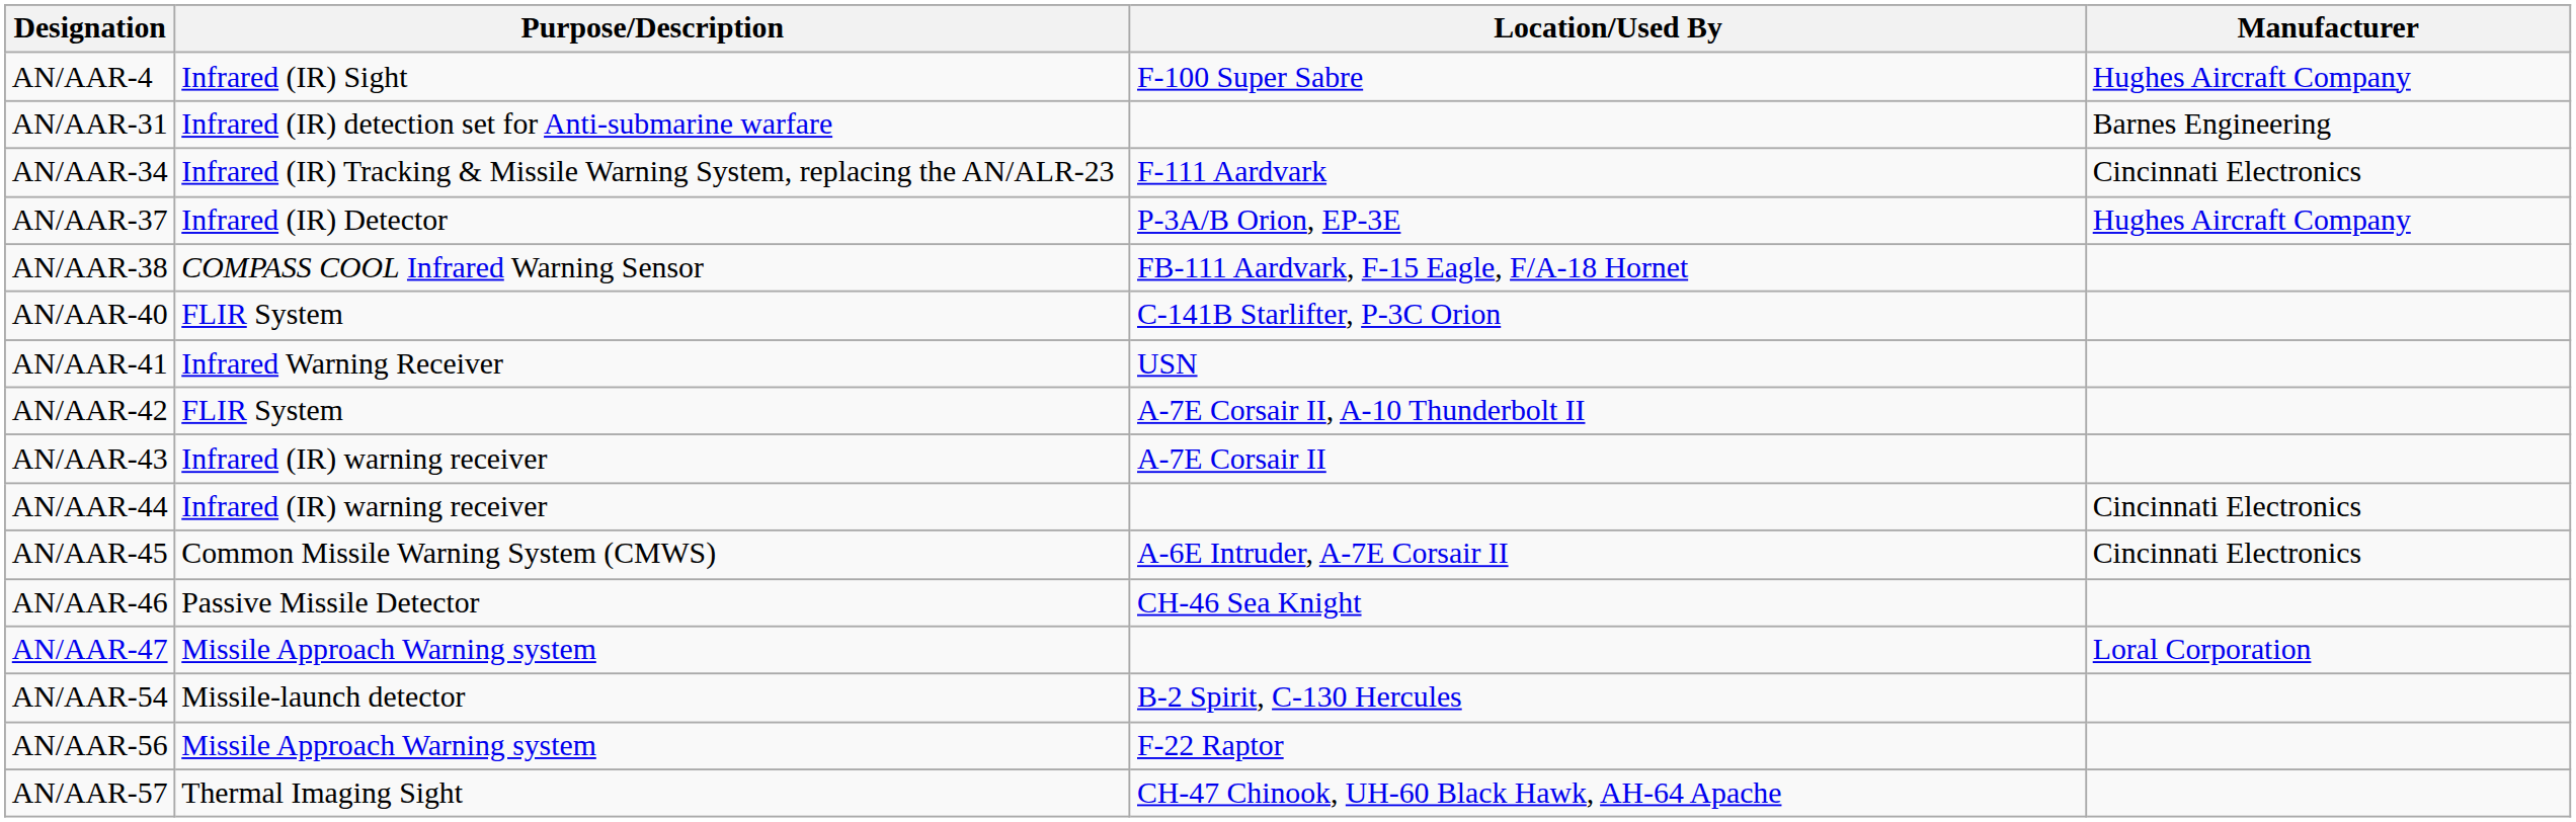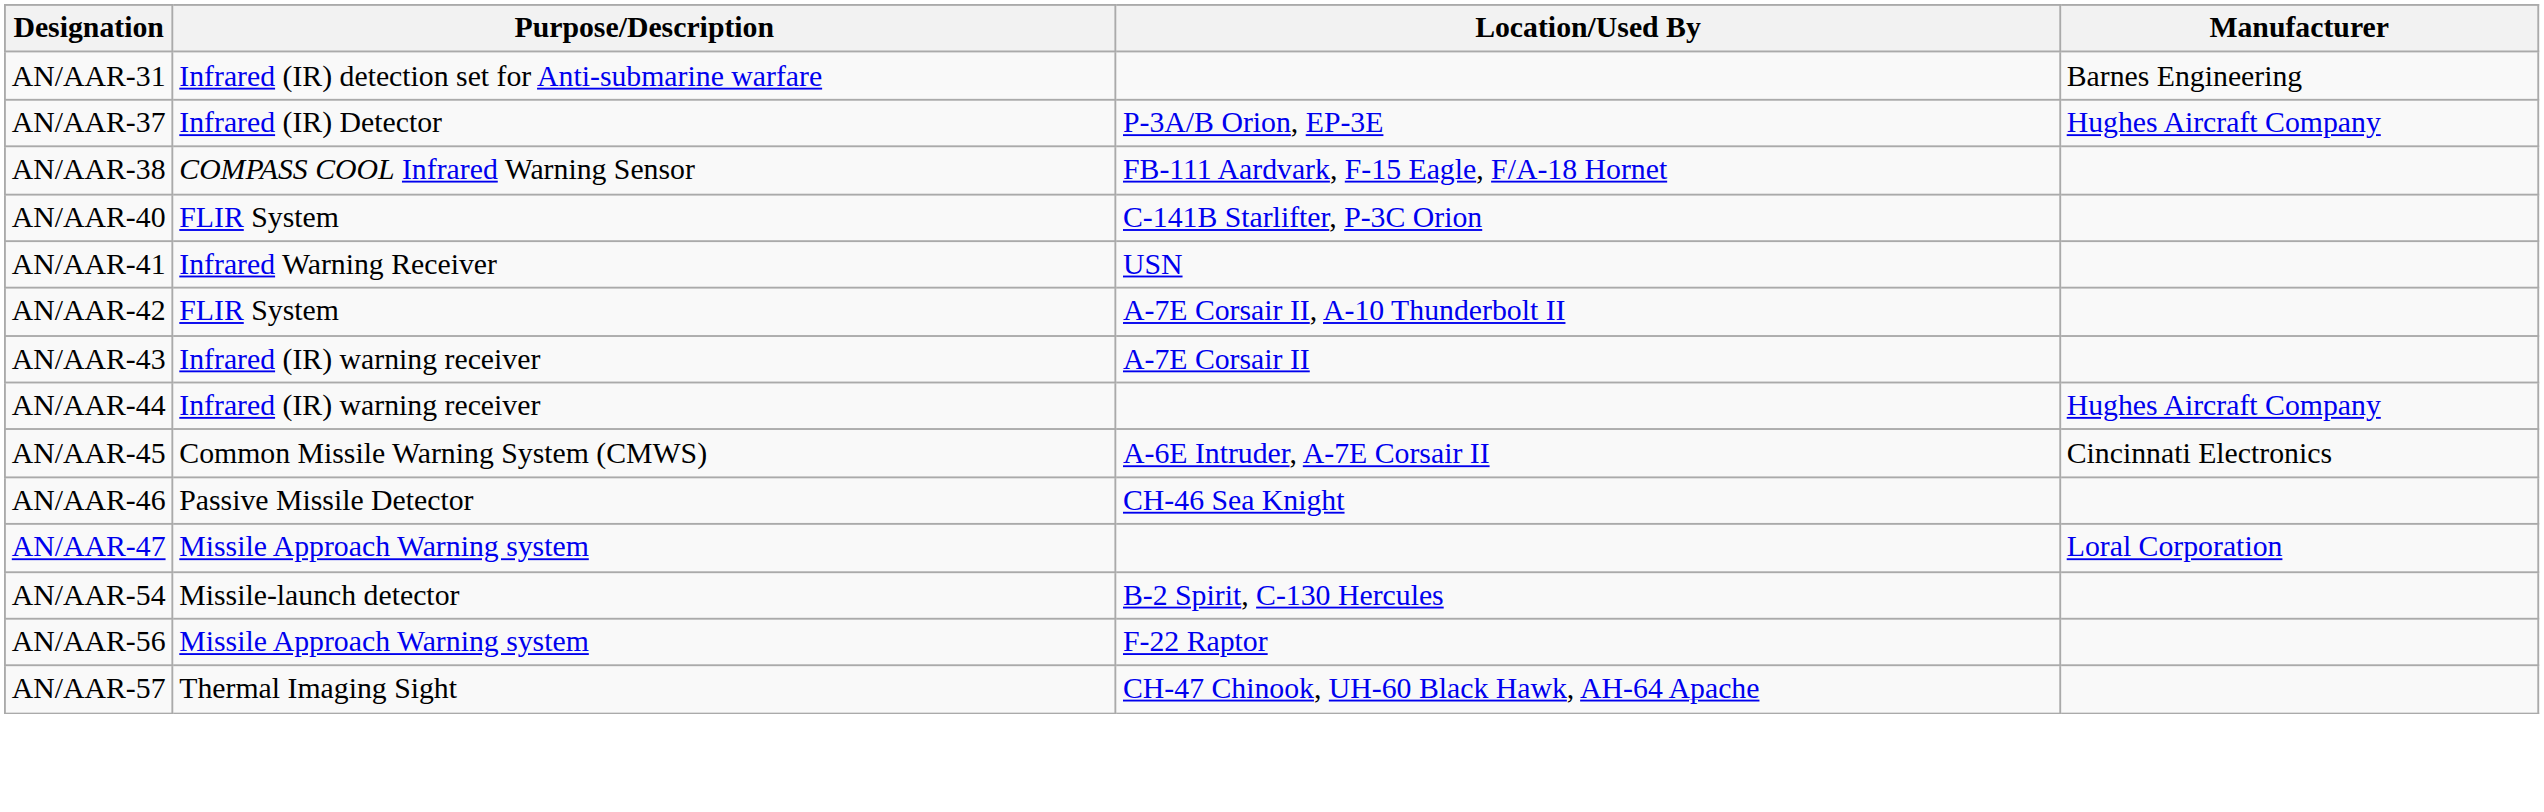 <table class="wikitable sortable">
 <tr>
 <th scope="col">Designation</th>
 <th scope="col" style="width: 500px;">Purpose/Description</th>
 <th scope="col" style="width: 500px;">Location/Used By</th>
 <th scope="col" style="width: 250px;">Manufacturer</th>
 </tr>
 <tr>
-<td>AN/AAR-4</td>
-<td><a href='#'>Infrared</a> (IR) Sight</td>
-<td><a href='#'>F-100 Super Sabre</a></td>
-<td><a href='#'>Hughes Aircraft Company</a></td>
-</tr>
-<tr>
 <td>AN/AAR-31</td>
 <td><a href='#'>Infrared</a> (IR) detection set for <a href='#'>Anti-submarine warfare</a></td>
 <td></td>
 <td>Barnes Engineering</td>
-</tr>
-<tr>
-<td>AN/AAR-34</td>
-<td><a href='#'>Infrared</a> (IR) Tracking & Missile Warning System, replacing the AN/ALR-23</td>
-<td><a href='#'>F-111 Aardvark</a></td>
-<td>Cincinnati Electronics</td>
 </tr>
 <tr>
 <td>AN/AAR-37</td>
 <td><a href='#'>Infrared</a> (IR) Detector</td>
 <td><a href='#'>P-3A/B Orion</a>, <a href='#'>EP-3E</a></td>
 <td><a href='#'>Hughes Aircraft Company</a></td>
 </tr>
 <tr>
 <td>AN/AAR-38</td>
 <td><em>COMPASS COOL</em> <a href='#'>Infrared</a> Warning Sensor</td>
 <td><a href='#'>FB-111 Aardvark</a>, <a href='#'>F-15 Eagle</a>, <a href='#'>F/A-18 Hornet</a></td>
 <td></td>
 </tr>
 <tr>
 <td>AN/AAR-40</td>
 <td><a href='#'>FLIR</a> System</td>
 <td><a href='#'>C-141B Starlifter</a>, <a href='#'>P-3C Orion</a></td>
 <td></td>
 </tr>
 <tr>
 <td>AN/AAR-41</td>
 <td><a href='#'>Infrared</a> Warning Receiver</td>
 <td><a href='#'>USN</a></td>
 <td></td>
 </tr>
 <tr>
 <td>AN/AAR-42</td>
 <td><a href='#'>FLIR</a> System</td>
 <td><a href='#'>A-7E Corsair II</a>, <a href='#'>A-10 Thunderbolt II</a></td>
 <td></td>
 </tr>
 <tr>
 <td>AN/AAR-43</td>
 <td><a href='#'>Infrared</a> (IR) warning receiver</td>
 <td><a href='#'>A-7E Corsair II</a></td>
 <td></td>
 </tr>
 <tr>
 <td>AN/AAR-44</td>
 <td><a href='#'>Infrared</a> (IR) warning receiver</td>
 <td></td>
-<td>Cincinnati Electronics</td>
+<td><a href='#'>Hughes Aircraft Company</a></td>
 </tr>
 <tr>
 <td>AN/AAR-45</td>
 <td>Common Missile Warning System (CMWS)</td>
 <td><a href='#'>A-6E Intruder</a>, <a href='#'>A-7E Corsair II</a></td>
 <td>Cincinnati Electronics</td>
 </tr>
 <tr>
 <td>AN/AAR-46</td>
 <td>Passive Missile Detector</td>
 <td><a href='#'>CH-46 Sea Knight</a></td>
 <td></td>
 </tr>
 <tr>
 <td><a href='#'>AN/AAR-47</a></td>
 <td><a href='#'>Missile Approach Warning system</a></td>
 <td></td>
 <td><a href='#'>Loral Corporation</a></td>
 </tr>
 <tr>
 <td>AN/AAR-54</td>
 <td>Missile-launch detector</td>
 <td><a href='#'>B-2 Spirit</a>, <a href='#'>C-130 Hercules</a></td>
 <td></td>
 </tr>
 <tr>
 <td>AN/AAR-56</td>
 <td><a href='#'>Missile Approach Warning system</a></td>
 <td><a href='#'>F-22 Raptor</a></td>
 <td></td>
 </tr>
 <tr>
 <td>AN/AAR-57</td>
 <td>Thermal Imaging Sight</td>
 <td><a href='#'>CH-47 Chinook</a>, <a href='#'>UH-60 Black Hawk</a>, <a href='#'>AH-64 Apache</a></td>
 <td></td>
 </tr>
 </table>
